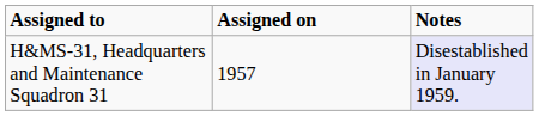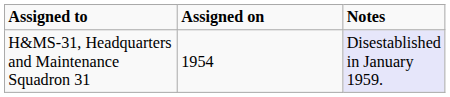 <table class="wikitable" style="width: 70%;">
 <tr>
 <td style="width: 200px;"><strong>Assigned to</strong></td>
 <td style="width: 200px;"><strong>Assigned on</strong></td>
 <td><strong>Notes</strong></td>
 </tr>
 <tr>
 <td>H&MS-31, Headquarters and Maintenance Squadron 31</td>
-<td>1957</td>
+<td>1954</td>
 <td style="background: lavender;">Disestablished in January 1959.</td>
 </tr>
 </table>
